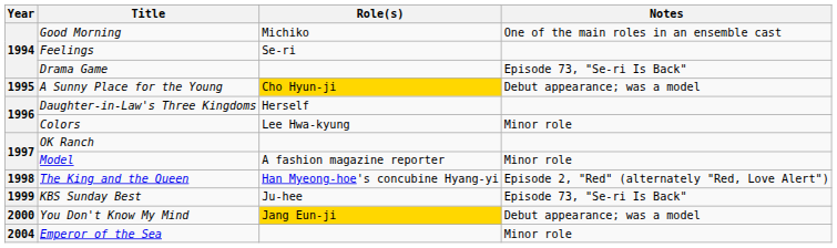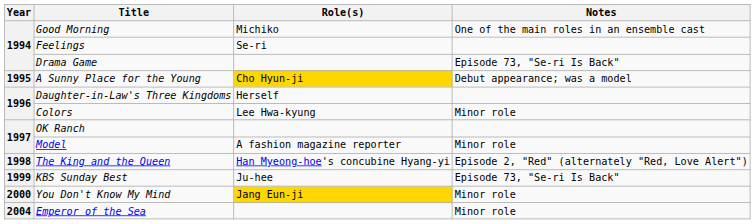 <table class="wikitable plainrowheaders">
 <tr>
 <th>Year</th>
 <th>Title</th>
 <th>Role(s)</th>
 <th>Notes</th>
 </tr>
 <tr>
 <th scope="row" rowspan="3">1994</th>
 <td><em>Good Morning</em></td>
 <td>Michiko</td>
 <td>One of the main roles in an ensemble cast</td>
 </tr>
 <tr>
 <td><em>Feelings</em></td>
 <td>Se-ri</td>
 <td></td>
 </tr>
 <tr>
 <td><em>Drama Game</em></td>
 <td></td>
 <td>Episode 73, "Se-ri Is Back"</td>
 </tr>
 <tr>
 <th scope="row">1995</th>
 <td><em>A Sunny Place for the Young</em></td>
 <td style="background: gold;">Cho Hyun-ji</td>
 <td>Debut appearance; was a model</td>
 </tr>
 <tr>
 <th scope="row" rowspan="2">1996</th>
 <td><em>Daughter-in-Law's Three Kingdoms</em></td>
 <td>Herself</td>
 <td></td>
 </tr>
 <tr>
 <td><em>Colors</em></td>
 <td>Lee Hwa-kyung</td>
 <td>Minor role</td>
 </tr>
 <tr>
 <th scope="row" rowspan="2">1997</th>
 <td><em>OK Ranch</em></td>
 <td></td>
 <td></td>
 </tr>
 <tr>
 <td><em><a href='#'>Model</a></em></td>
 <td>A fashion magazine reporter</td>
 <td>Minor role</td>
 </tr>
 <tr>
 <th scope="row">1998</th>
 <td><em><a href='#'>The King and the Queen</a></em></td>
 <td><a href='#'>Han Myeong-hoe</a>'s concubine Hyang-yi</td>
 <td>Episode 2, "Red" (alternately "Red, Love Alert")</td>
 </tr>
 <tr>
 <th scope="row">1999</th>
 <td><em>KBS Sunday Best</em></td>
 <td>Ju-hee</td>
 <td>Episode 73, "Se-ri Is Back"</td>
 </tr>
 <tr>
 <th scope="row">2000</th>
 <td><em>You Don't Know My Mind</em></td>
 <td style="background: gold;">Jang Eun-ji</td>
-<td>Debut appearance; was a model</td>
+<td>Minor role</td>
 </tr>
 <tr>
 <th scope="row">2004</th>
 <td><em><a href='#'>Emperor of the Sea</a></em></td>
 <td></td>
 <td>Minor role</td>
 </tr>
 </table>
